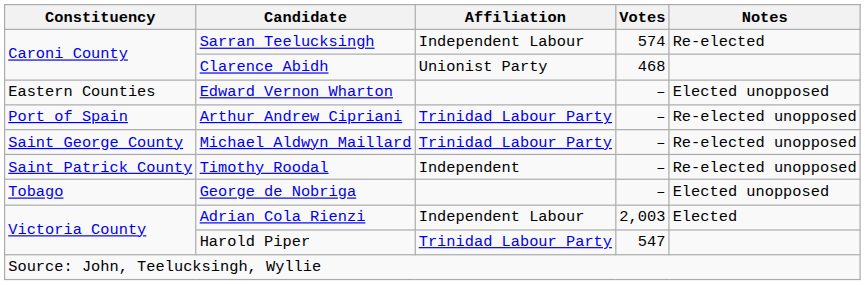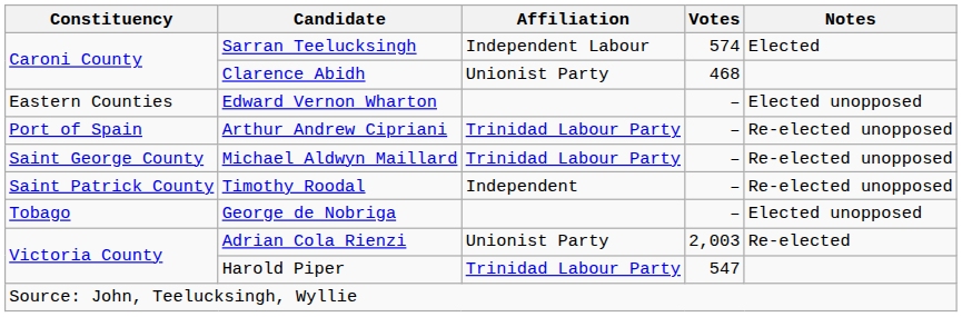 <table class=wikitable>
 <tr>
 <th>Constituency</th>
 <th>Candidate</th>
 <th>Affiliation</th>
 <th>Votes</th>
 <th>Notes</th>
 </tr>
 <tr>
 <td rowspan=2><a href='#'>Caroni County</a></td>
 <td><a href='#'>Sarran Teelucksingh</a></td>
 <td>Independent Labour</td>
 <td align=right>574</td>
-<td>Re-elected</td>
+<td>Elected</td>
 </tr>
 <tr>
 <td><a href='#'>Clarence Abidh</a></td>
 <td>Unionist Party</td>
 <td align=right>468</td>
 <td></td>
 </tr>
 <tr>
 <td>Eastern Counties</td>
 <td><a href='#'>Edward Vernon Wharton</a></td>
 <td></td>
 <td align=right>–</td>
 <td>Elected unopposed</td>
 </tr>
 <tr>
 <td><a href='#'>Port of Spain</a></td>
 <td><a href='#'>Arthur Andrew Cipriani</a></td>
 <td><a href='#'>Trinidad Labour Party</a></td>
 <td align=right>–</td>
 <td>Re-elected unopposed</td>
 </tr>
 <tr>
 <td><a href='#'>Saint George County</a></td>
 <td><a href='#'>Michael Aldwyn Maillard</a></td>
 <td><a href='#'>Trinidad Labour Party</a></td>
 <td align=right>–</td>
 <td>Re-elected unopposed</td>
 </tr>
 <tr>
 <td><a href='#'>Saint Patrick County</a></td>
 <td><a href='#'>Timothy Roodal</a></td>
 <td>Independent</td>
 <td align=right>–</td>
 <td>Re-elected unopposed</td>
 </tr>
 <tr>
 <td><a href='#'>Tobago</a></td>
 <td><a href='#'>George de Nobriga</a></td>
 <td></td>
 <td align=right>–</td>
 <td>Elected unopposed</td>
 </tr>
 <tr>
 <td rowspan=2><a href='#'>Victoria County</a></td>
 <td><a href='#'>Adrian Cola Rienzi</a></td>
-<td>Independent Labour</td>
+<td>Unionist Party</td>
 <td align=right>2,003</td>
-<td>Elected</td>
+<td>Re-elected</td>
 </tr>
 <tr>
 <td>Harold Piper</td>
 <td><a href='#'>Trinidad Labour Party</a></td>
 <td align=right>547</td>
 <td></td>
 </tr>
 <tr>
 <td colspan=7>Source: John, Teelucksingh, Wyllie</td>
 </tr>
 </table>
